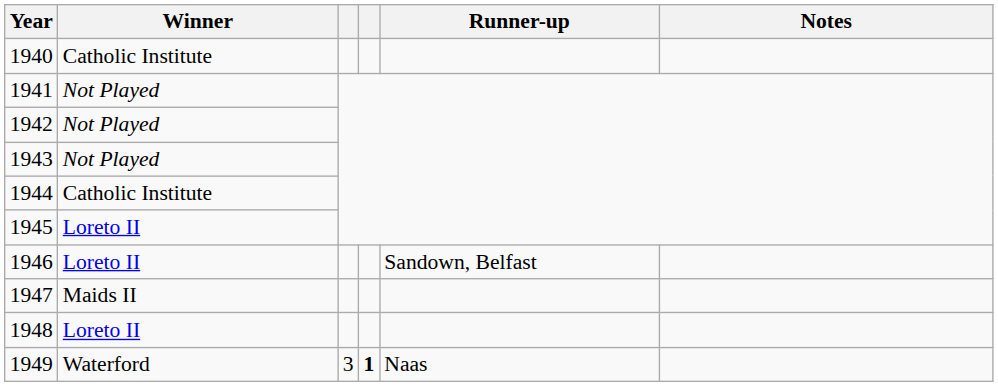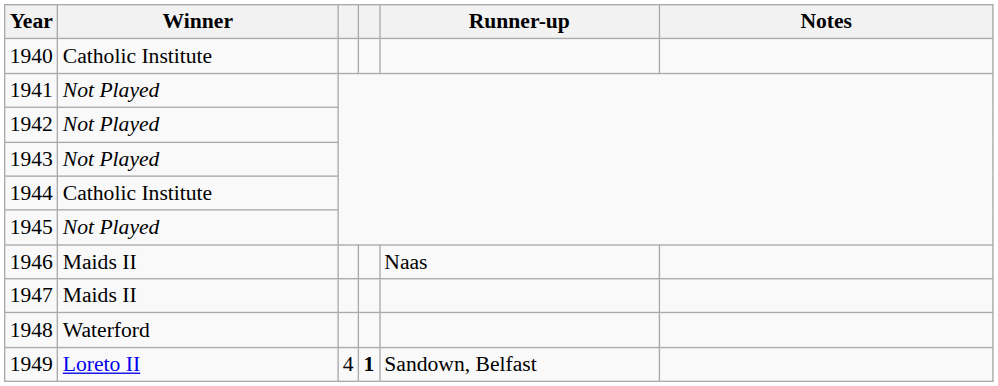 <table class="wikitable">
 <tr>
 <th>Year</th>
 <th>Winner</th>
 <th></th>
 <th></th>
 <th>Runner-up</th>
 <th>Notes</th>
 </tr>
 <tr>
 <td align="center">1940</td>
 <td width=200>Catholic Institute</td>
 <td align="center"></td>
 <td align="center"></td>
 <td width=200></td>
 <td width=240></td>
 </tr>
 <tr>
 <td align="center">1941</td>
 <td><em>Not Played</em></td>
 </tr>
 <tr>
 <td align="center">1942</td>
 <td><em>Not Played</em></td>
 </tr>
 <tr>
 <td align="center">1943</td>
 <td><em>Not Played</em></td>
 </tr>
 <tr>
 <td align="center">1944</td>
 <td width=200>Catholic Institute</td>
 </tr>
 <tr>
 <td align="center">1945</td>
-<td><a href='#'>Loreto II</a></td>
+<td><em>Not Played</em></td>
 </tr>
 <tr>
 <td align="center">1946</td>
-<td><a href='#'>Loreto II</a></td>
+<td>Maids II</td>
 <td align="center"></td>
 <td align="center"></td>
-<td>Sandown, Belfast</td>
+<td>Naas</td>
 <td></td>
 </tr>
 <tr>
 <td align="center">1947</td>
 <td>Maids II</td>
 <td align="center"></td>
 <td align="center"></td>
 <td></td>
 <td></td>
 </tr>
 <tr>
 <td align="center">1948</td>
-<td><a href='#'>Loreto II</a></td>
+<td>Waterford</td>
 <td align="center"></td>
 <td align="center"></td>
 <td></td>
 <td></td>
 </tr>
 <tr>
 <td align="center">1949</td>
-<td>Waterford</td>
-<td align="center">3</td>
+<td><a href='#'>Loreto II</a></td>
+<td align="center">4</td>
 <td align="center"><strong>1</strong></td>
-<td>Naas</td>
+<td>Sandown, Belfast</td>
 <td></td>
 </tr>
 </table>
